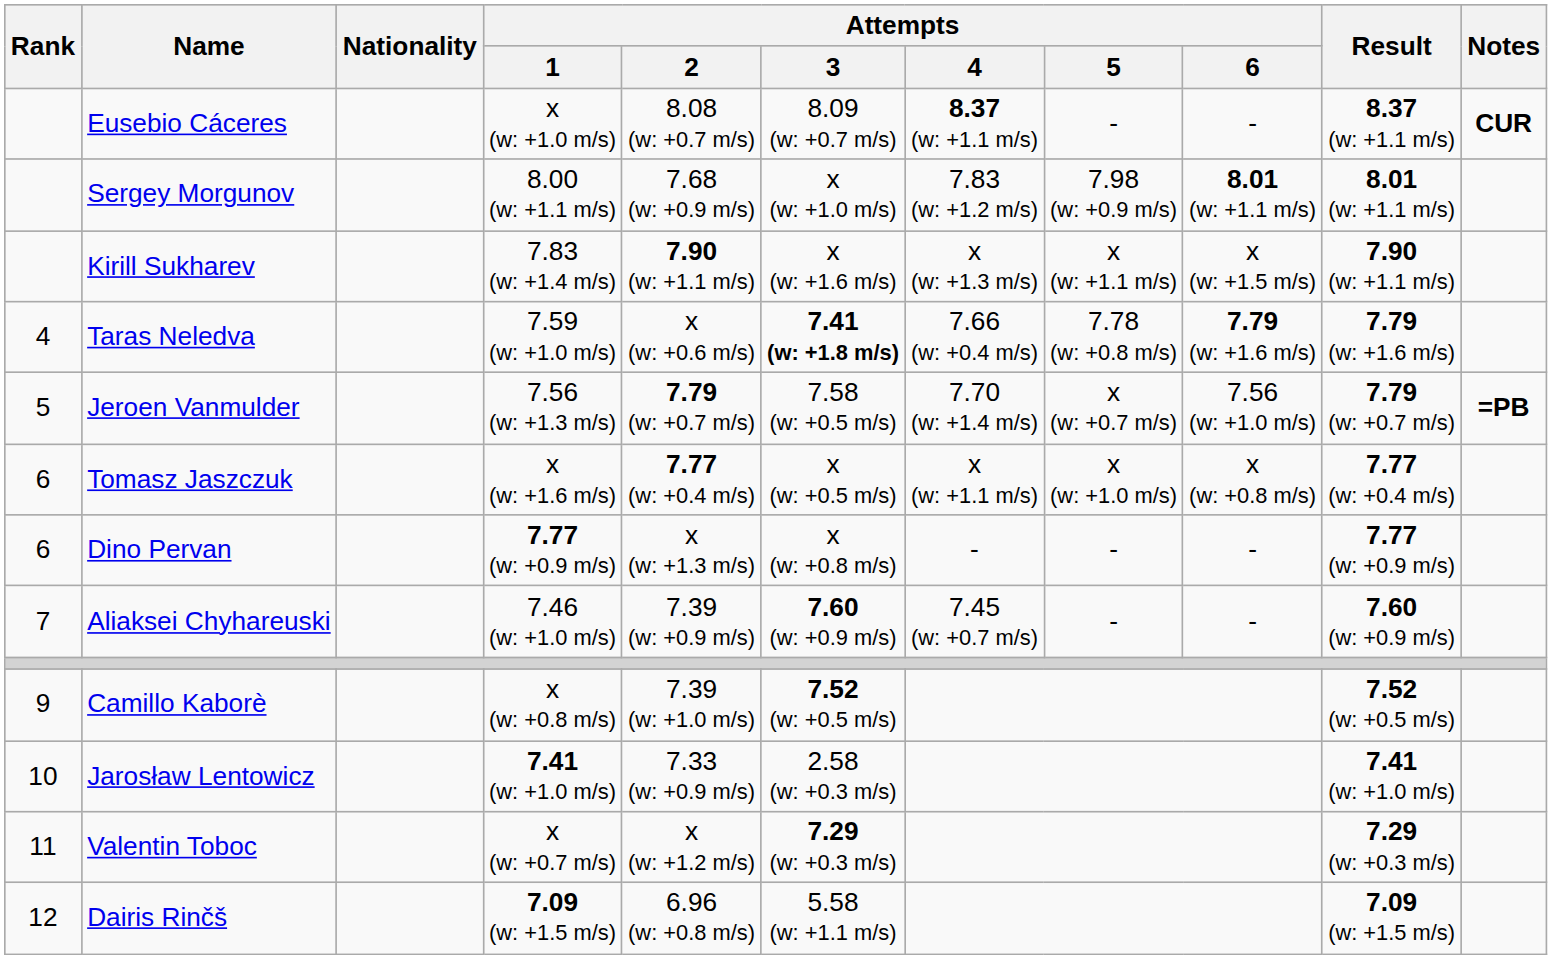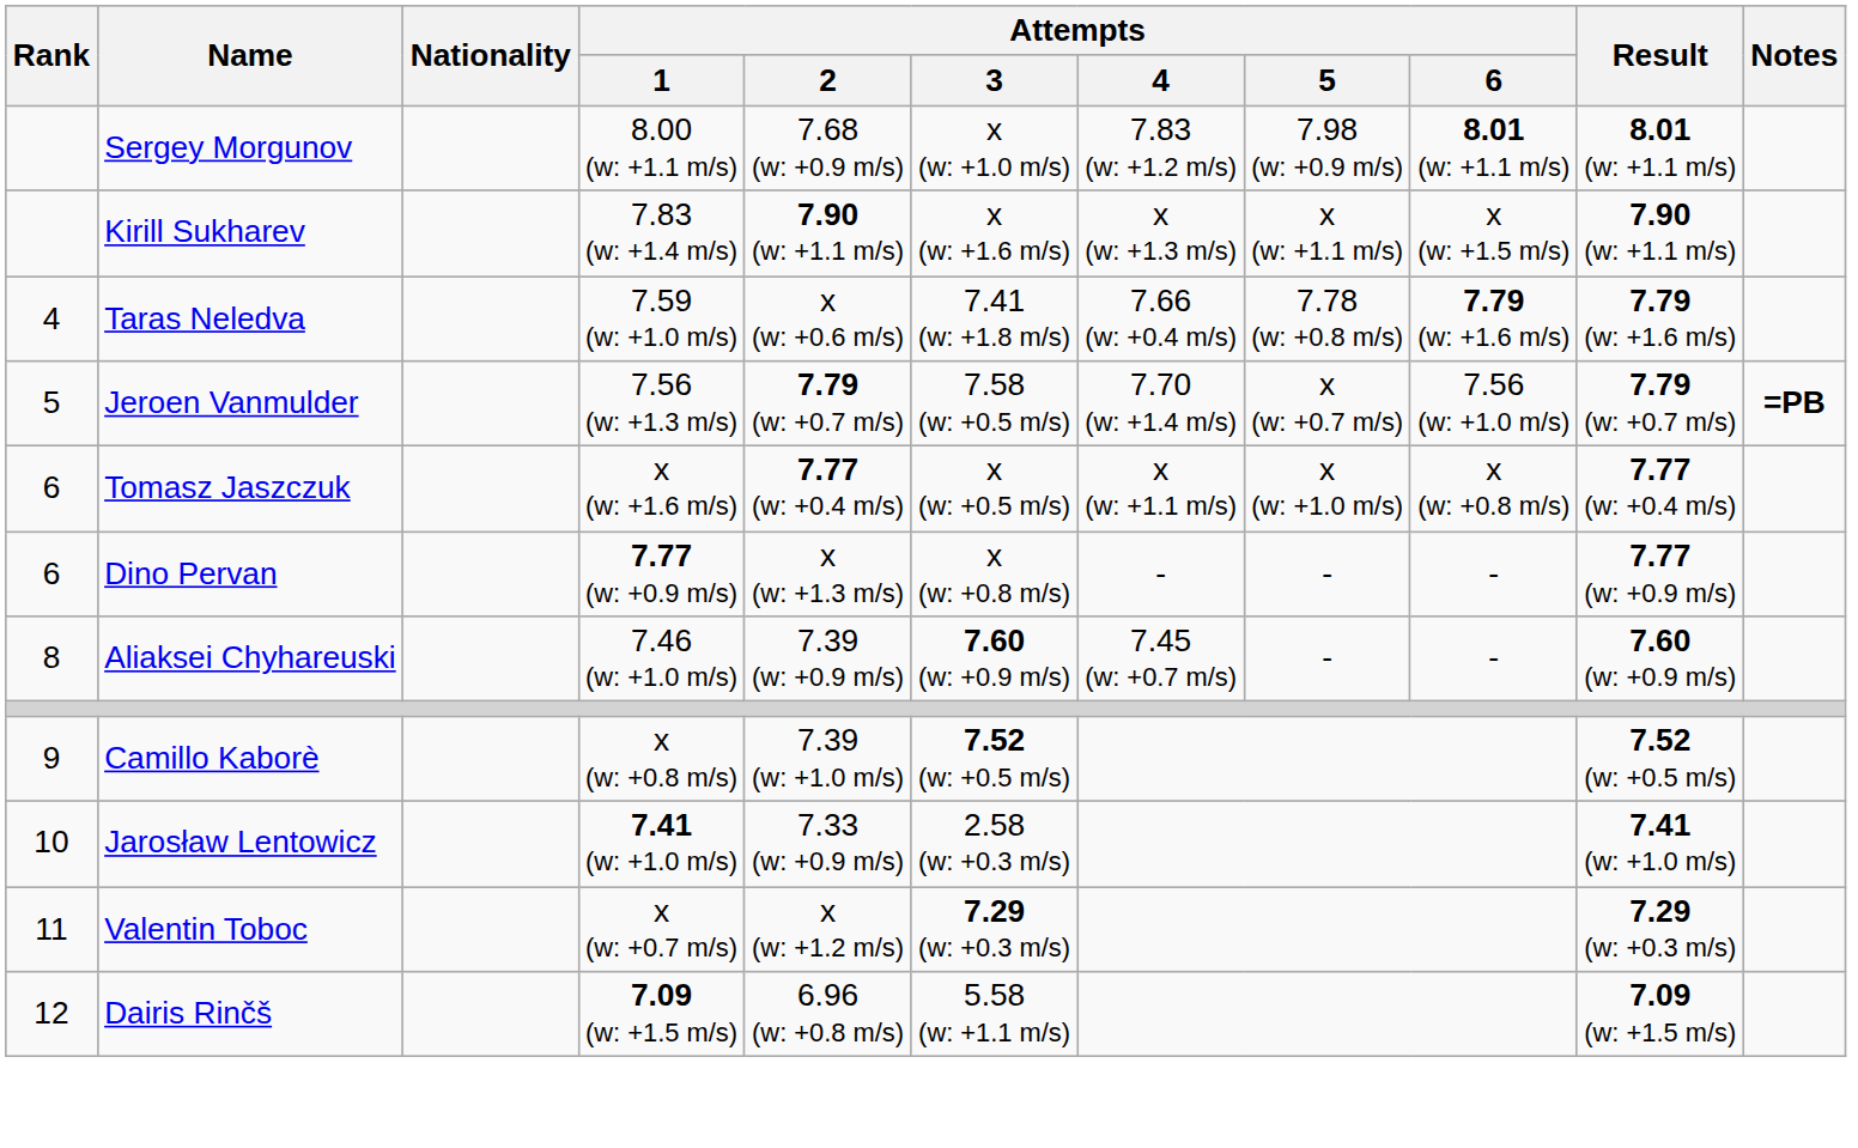 <table class="wikitable sortable" style="text-align:center">
 <tr>
 <th rowspan=2>Rank</th>
 <th rowspan=2>Name</th>
 <th rowspan=2>Nationality</th>
 <th colspan=6>Attempts</th>
 <th rowspan=2>Result</th>
 <th rowspan=2>Notes</th>
 </tr>
 <tr>
 <th>1</th>
 <th>2</th>
 <th>3</th>
 <th>4</th>
 <th>5</th>
 <th>6</th>
-</tr>
-<tr>
-<td></td>
-<td align=left><a href='#'>Eusebio Cáceres</a></td>
-<td align=left></td>
-<td>x <br><small>(w: +1.0 m/s)</small></td>
-<td>8.08 <br><small>(w: +0.7 m/s)</small></td>
-<td>8.09 <br><small>(w: +0.7 m/s)</small></td>
-<td><strong>8.37</strong> <br><small>(w: +1.1 m/s)</small></td>
-<td>-</td>
-<td>-</td>
-<td><strong>8.37</strong> <br><small>(w: +1.1 m/s)</small></td>
-<td><strong>CUR</strong></td>
 </tr>
 <tr>
 <td></td>
 <td align=left><a href='#'>Sergey Morgunov</a></td>
 <td align=left></td>
 <td>8.00 <br><small>(w: +1.1 m/s)</small></td>
 <td>7.68 <br><small>(w: +0.9 m/s)</small></td>
 <td>x <br><small>(w: +1.0 m/s)</small></td>
 <td>7.83 <br><small>(w: +1.2 m/s)</small></td>
 <td>7.98 <br><small>(w: +0.9 m/s)</small></td>
 <td><strong>8.01</strong> <br><small>(w: +1.1 m/s)</small></td>
 <td><strong>8.01</strong> <br><small>(w: +1.1 m/s)</small></td>
 <td></td>
 </tr>
 <tr>
 <td></td>
 <td align=left><a href='#'>Kirill Sukharev</a></td>
 <td align=left></td>
 <td>7.83 <br><small>(w: +1.4 m/s)</small></td>
 <td><strong>7.90</strong> <br><small>(w: +1.1 m/s)</small></td>
 <td>x <br><small>(w: +1.6 m/s)</small></td>
 <td>x <br><small>(w: +1.3 m/s)</small></td>
 <td>x <br><small>(w: +1.1 m/s)</small></td>
 <td>x <br><small>(w: +1.5 m/s)</small></td>
 <td><strong>7.90</strong> <br><small>(w: +1.1 m/s)</small></td>
 <td></td>
 </tr>
 <tr>
 <td>4</td>
 <td align=left><a href='#'>Taras Neledva</a></td>
 <td align=left></td>
 <td>7.59 <br><small>(w: +1.0 m/s)</small></td>
 <td>x <br><small>(w: +0.6 m/s)</small></td>
-<td><strong>7.41 <br><small>(w: +1.8 m/s)</small></strong></td>
+<td>7.41 <br><small>(w: +1.8 m/s)</small></td>
 <td>7.66 <br><small>(w: +0.4 m/s)</small></td>
 <td>7.78 <br><small>(w: +0.8 m/s)</small></td>
 <td><strong>7.79</strong> <br><small>(w: +1.6 m/s)</small></td>
 <td><strong>7.79</strong> <br><small>(w: +1.6 m/s)</small></td>
 <td></td>
 </tr>
 <tr>
 <td>5</td>
 <td align=left><a href='#'>Jeroen Vanmulder</a></td>
 <td align=left></td>
 <td>7.56 <br><small>(w: +1.3 m/s)</small></td>
 <td><strong>7.79</strong> <br><small>(w: +0.7 m/s)</small></td>
 <td>7.58 <br><small>(w: +0.5 m/s)</small></td>
 <td>7.70 <br><small>(w: +1.4 m/s)</small></td>
 <td>x <br><small>(w: +0.7 m/s)</small></td>
 <td>7.56 <br><small>(w: +1.0 m/s)</small></td>
 <td><strong>7.79</strong> <br><small>(w: +0.7 m/s)</small></td>
 <td><strong>=PB</strong></td>
 </tr>
 <tr>
 <td>6</td>
 <td align=left><a href='#'>Tomasz Jaszczuk</a></td>
 <td align=left></td>
 <td>x <br><small>(w: +1.6 m/s)</small></td>
 <td><strong>7.77</strong> <br><small>(w: +0.4 m/s)</small></td>
 <td>x <br><small>(w: +0.5 m/s)</small></td>
 <td>x <br><small>(w: +1.1 m/s)</small></td>
 <td>x <br><small>(w: +1.0 m/s)</small></td>
 <td>x <br><small>(w: +0.8 m/s)</small></td>
 <td><strong>7.77</strong> <br><small>(w: +0.4 m/s)</small></td>
 <td></td>
 </tr>
 <tr>
 <td>6</td>
 <td align=left><a href='#'>Dino Pervan</a></td>
 <td align=left></td>
 <td><strong>7.77</strong> <br><small>(w: +0.9 m/s)</small></td>
 <td>x <br><small>(w: +1.3 m/s)</small></td>
 <td>x <br><small>(w: +0.8 m/s)</small></td>
 <td>-</td>
 <td>-</td>
 <td>-</td>
 <td><strong>7.77</strong> <br><small>(w: +0.9 m/s)</small></td>
 <td></td>
 </tr>
 <tr>
-<td>7</td>
+<td>8</td>
 <td align=left><a href='#'>Aliaksei Chyhareuski</a></td>
 <td align=left></td>
 <td>7.46 <br><small>(w: +1.0 m/s)</small></td>
 <td>7.39 <br><small>(w: +0.9 m/s)</small></td>
 <td><strong>7.60</strong> <br><small>(w: +0.9 m/s)</small></td>
 <td>7.45 <br><small>(w: +0.7 m/s)</small></td>
 <td>-</td>
 <td>-</td>
 <td><strong>7.60</strong> <br><small>(w: +0.9 m/s)</small></td>
 <td></td>
 </tr>
 <tr>
 <td colspan=11 bgcolor=lightgray></td>
 </tr>
 <tr>
 <td>9</td>
 <td align=left><a href='#'>Camillo Kaborè</a></td>
 <td align=left></td>
 <td>x <br><small>(w: +0.8 m/s)</small></td>
 <td>7.39 <br><small>(w: +1.0 m/s)</small></td>
 <td><strong>7.52</strong> <br><small>(w: +0.5 m/s)</small></td>
 <td colspan=3></td>
 <td><strong>7.52</strong> <br><small>(w: +0.5 m/s)</small></td>
 <td></td>
 </tr>
 <tr>
 <td>10</td>
 <td align=left><a href='#'>Jarosław Lentowicz</a></td>
 <td align=left></td>
 <td><strong>7.41</strong> <br><small>(w: +1.0 m/s)</small></td>
 <td>7.33 <br><small>(w: +0.9 m/s)</small></td>
 <td>2.58 <br><small>(w: +0.3 m/s)</small></td>
 <td colspan=3></td>
 <td><strong>7.41</strong> <br><small>(w: +1.0 m/s)</small></td>
 <td></td>
 </tr>
 <tr>
 <td>11</td>
 <td align=left><a href='#'>Valentin Toboc</a></td>
 <td align=left></td>
 <td>x <br><small>(w: +0.7 m/s)</small></td>
 <td>x <br><small>(w: +1.2 m/s)</small></td>
 <td><strong>7.29</strong> <br><small>(w: +0.3 m/s)</small></td>
 <td colspan=3></td>
 <td><strong>7.29</strong> <br><small>(w: +0.3 m/s)</small></td>
 <td></td>
 </tr>
 <tr>
 <td>12</td>
 <td align=left><a href='#'>Dairis Rinčš</a></td>
 <td align=left></td>
 <td><strong>7.09</strong> <br><small>(w: +1.5 m/s)</small></td>
 <td>6.96 <br><small>(w: +0.8 m/s)</small></td>
 <td>5.58 <br><small>(w: +1.1 m/s)</small></td>
 <td colspan=3></td>
 <td><strong>7.09</strong> <br><small>(w: +1.5 m/s)</small></td>
 <td></td>
 </tr>
 </table>
